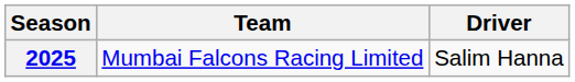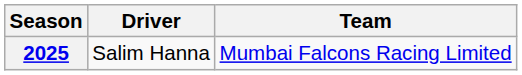 <table class="wikitable" style="font-size:85%; text-align:center">
 <tr>
 <th>Season</th>
+<th>Driver</th>
 <th>Team</th>
-<th>Driver</th>
 </tr>
 <tr>
 <th><a href='#'>2025</a></th>
+<td align="left"> Salim Hanna</td>
 <td align="left"> <a href='#'>Mumbai Falcons Racing Limited</a></td>
-<td align="left"> Salim Hanna</td>
 </tr>
 </table>
